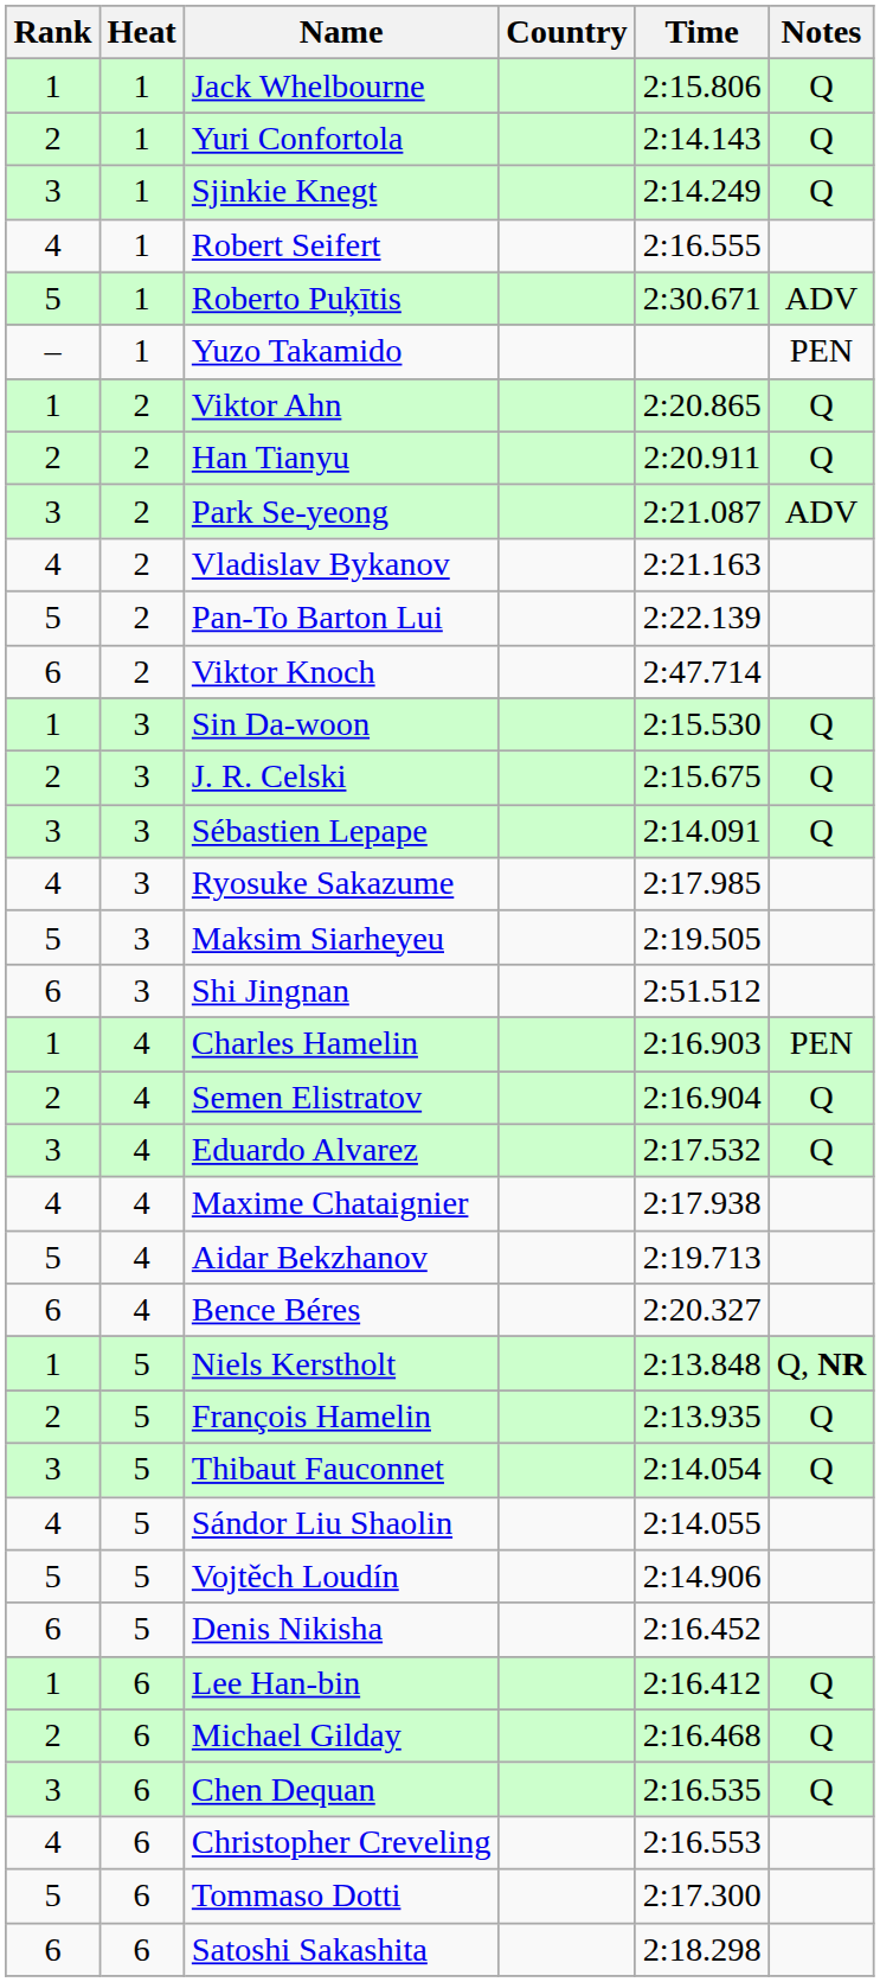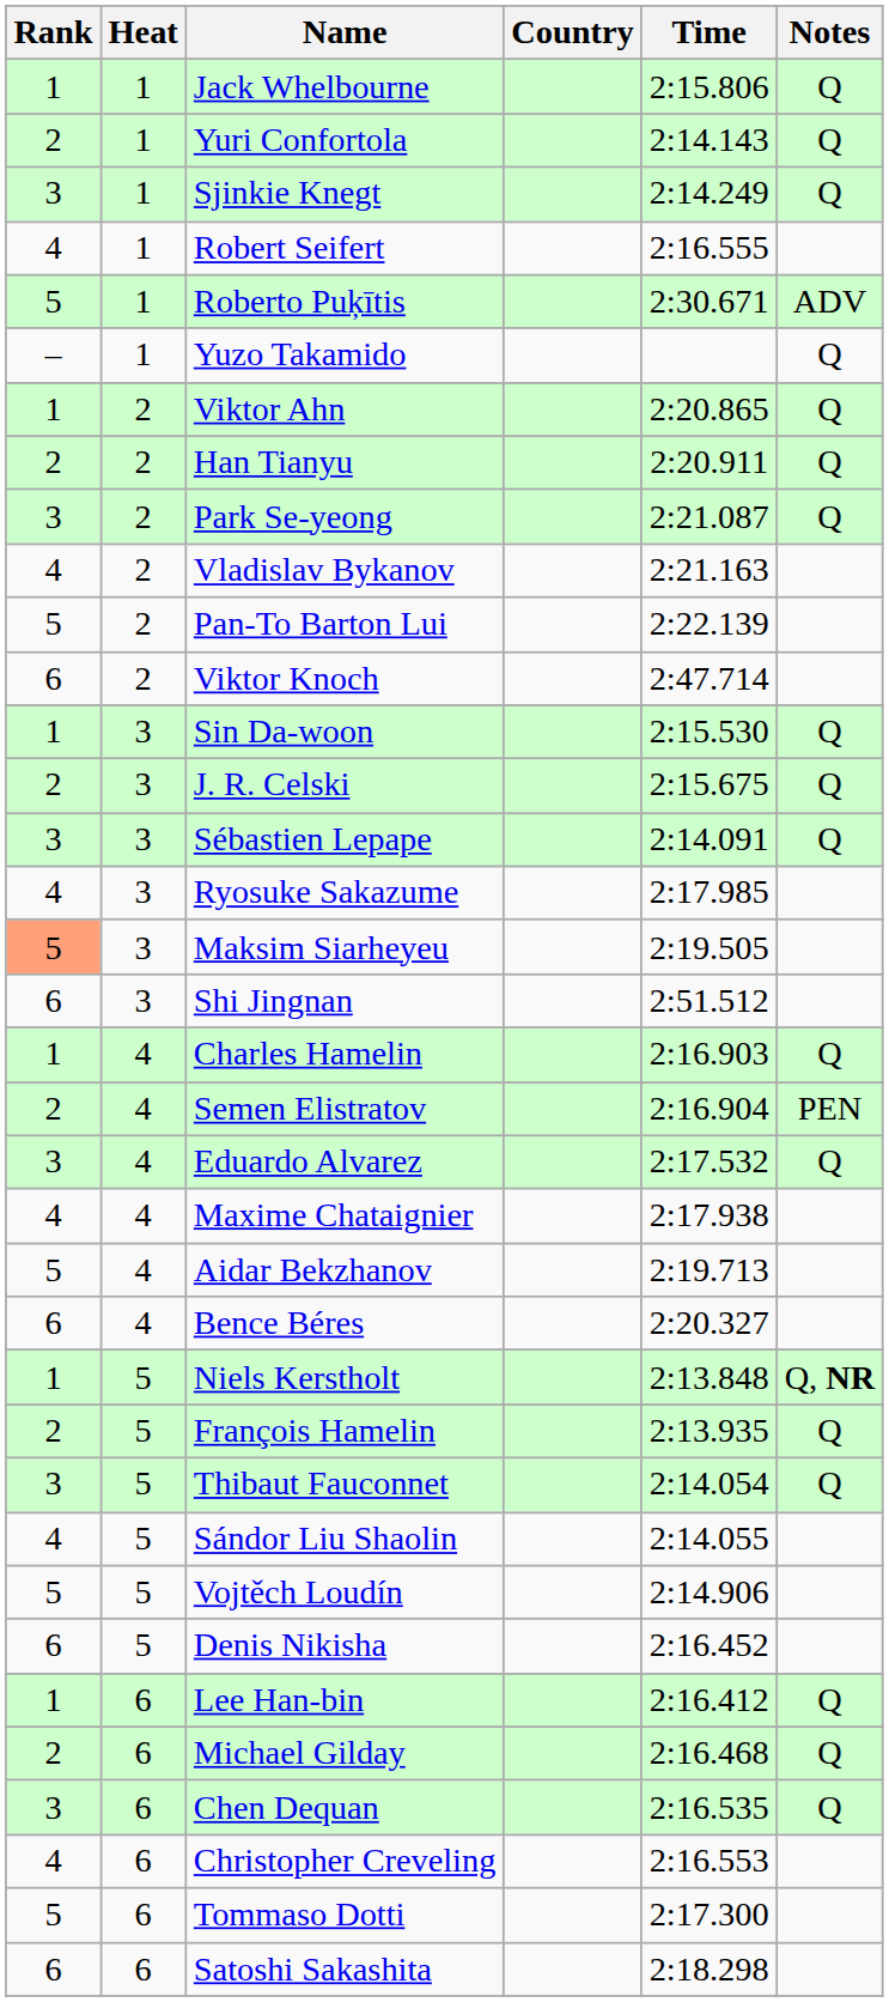 <table class="wikitable sortable" style="text-align:center">
 <tr>
 <th>Rank</th>
 <th>Heat</th>
 <th>Name</th>
 <th>Country</th>
 <th>Time</th>
 <th>Notes</th>
 </tr>
 <tr bgcolor=ccffcc>
 <td>1</td>
 <td>1</td>
 <td align=left><a href='#'>Jack Whelbourne</a></td>
 <td align=left></td>
 <td>2:15.806</td>
 <td>Q</td>
 </tr>
 <tr bgcolor=ccffcc>
 <td>2</td>
 <td>1</td>
 <td align=left><a href='#'>Yuri Confortola</a></td>
 <td align=left></td>
 <td>2:14.143</td>
 <td>Q</td>
 </tr>
 <tr bgcolor=ccffcc>
 <td>3</td>
 <td>1</td>
 <td align=left><a href='#'>Sjinkie Knegt</a></td>
 <td align=left></td>
 <td>2:14.249</td>
 <td>Q</td>
 </tr>
 <tr>
 <td>4</td>
 <td>1</td>
 <td align=left><a href='#'>Robert Seifert</a></td>
 <td align=left></td>
 <td>2:16.555</td>
 <td></td>
 </tr>
 <tr bgcolor=ccffcc>
 <td>5</td>
 <td>1</td>
 <td align=left><a href='#'>Roberto Puķītis</a></td>
 <td align=left></td>
 <td>2:30.671</td>
 <td>ADV</td>
 </tr>
 <tr>
 <td>–</td>
 <td>1</td>
 <td align=left><a href='#'>Yuzo Takamido</a></td>
 <td align=left></td>
 <td></td>
-<td>PEN</td>
+<td>Q</td>
 </tr>
 <tr bgcolor=ccffcc>
 <td>1</td>
 <td>2</td>
 <td align=left><a href='#'>Viktor Ahn</a></td>
 <td align=left></td>
 <td>2:20.865</td>
 <td>Q</td>
 </tr>
 <tr bgcolor=ccffcc>
 <td>2</td>
 <td>2</td>
 <td align=left><a href='#'>Han Tianyu</a></td>
 <td align=left></td>
 <td>2:20.911</td>
 <td>Q</td>
 </tr>
 <tr bgcolor=ccffcc>
 <td>3</td>
 <td>2</td>
 <td align=left><a href='#'>Park Se-yeong</a></td>
 <td align=left></td>
 <td>2:21.087</td>
-<td>ADV</td>
+<td>Q</td>
 </tr>
 <tr>
 <td>4</td>
 <td>2</td>
 <td align=left><a href='#'>Vladislav Bykanov</a></td>
 <td align=left></td>
 <td>2:21.163</td>
 <td></td>
 </tr>
 <tr>
 <td>5</td>
 <td>2</td>
 <td align=left><a href='#'>Pan-To Barton Lui</a></td>
 <td align=left></td>
 <td>2:22.139</td>
 <td></td>
 </tr>
 <tr>
 <td>6</td>
 <td>2</td>
 <td align=left><a href='#'>Viktor Knoch</a></td>
 <td align=left></td>
 <td>2:47.714</td>
 <td></td>
 </tr>
 <tr bgcolor=ccffcc>
 <td>1</td>
 <td>3</td>
 <td align=left><a href='#'>Sin Da-woon</a></td>
 <td align=left></td>
 <td>2:15.530</td>
 <td>Q</td>
 </tr>
 <tr bgcolor=ccffcc>
 <td>2</td>
 <td>3</td>
 <td align=left><a href='#'>J. R. Celski</a></td>
 <td align=left></td>
 <td>2:15.675</td>
 <td>Q</td>
 </tr>
 <tr bgcolor=ccffcc>
 <td>3</td>
 <td>3</td>
 <td align=left><a href='#'>Sébastien Lepape</a></td>
 <td align=left></td>
 <td>2:14.091</td>
 <td>Q</td>
 </tr>
 <tr>
 <td>4</td>
 <td>3</td>
 <td align=left><a href='#'>Ryosuke Sakazume</a></td>
 <td align=left></td>
 <td>2:17.985</td>
 <td></td>
 </tr>
 <tr>
-<td>5</td>
+<td style="background: lightsalmon;">5</td>
 <td>3</td>
 <td align=left><a href='#'>Maksim Siarheyeu</a></td>
 <td align=left></td>
 <td>2:19.505</td>
 <td></td>
 </tr>
 <tr>
 <td>6</td>
 <td>3</td>
 <td align=left><a href='#'>Shi Jingnan</a></td>
 <td align=left></td>
 <td>2:51.512</td>
 <td></td>
 </tr>
 <tr bgcolor=ccffcc>
 <td>1</td>
 <td>4</td>
 <td align=left><a href='#'>Charles Hamelin</a></td>
 <td align=left></td>
 <td>2:16.903</td>
-<td>PEN</td>
+<td>Q</td>
 </tr>
 <tr bgcolor=ccffcc>
 <td>2</td>
 <td>4</td>
 <td align=left><a href='#'>Semen Elistratov</a></td>
 <td align=left></td>
 <td>2:16.904</td>
-<td>Q</td>
+<td>PEN</td>
 </tr>
 <tr bgcolor=ccffcc>
 <td>3</td>
 <td>4</td>
 <td align=left><a href='#'>Eduardo Alvarez</a></td>
 <td align=left></td>
 <td>2:17.532</td>
 <td>Q</td>
 </tr>
 <tr>
 <td>4</td>
 <td>4</td>
 <td align=left><a href='#'>Maxime Chataignier</a></td>
 <td align=left></td>
 <td>2:17.938</td>
 <td></td>
 </tr>
 <tr>
 <td>5</td>
 <td>4</td>
 <td align=left><a href='#'>Aidar Bekzhanov</a></td>
 <td align=left></td>
 <td>2:19.713</td>
 <td></td>
 </tr>
 <tr>
 <td>6</td>
 <td>4</td>
 <td align=left><a href='#'>Bence Béres</a></td>
 <td align=left></td>
 <td>2:20.327</td>
 <td></td>
 </tr>
 <tr bgcolor=ccffcc>
 <td>1</td>
 <td>5</td>
 <td align=left><a href='#'>Niels Kerstholt</a></td>
 <td align=left></td>
 <td>2:13.848</td>
 <td>Q, <strong>NR</strong></td>
 </tr>
 <tr bgcolor=ccffcc>
 <td>2</td>
 <td>5</td>
 <td align=left><a href='#'>François Hamelin</a></td>
 <td align=left></td>
 <td>2:13.935</td>
 <td>Q</td>
 </tr>
 <tr bgcolor=ccffcc>
 <td>3</td>
 <td>5</td>
 <td align=left><a href='#'>Thibaut Fauconnet</a></td>
 <td align=left></td>
 <td>2:14.054</td>
 <td>Q</td>
 </tr>
 <tr>
 <td>4</td>
 <td>5</td>
 <td align=left><a href='#'>Sándor Liu Shaolin</a></td>
 <td align=left></td>
 <td>2:14.055</td>
 <td></td>
 </tr>
 <tr>
 <td>5</td>
 <td>5</td>
 <td align=left><a href='#'>Vojtěch Loudín</a></td>
 <td align=left></td>
 <td>2:14.906</td>
 <td></td>
 </tr>
 <tr>
 <td>6</td>
 <td>5</td>
 <td align=left><a href='#'>Denis Nikisha</a></td>
 <td align=left></td>
 <td>2:16.452</td>
 <td></td>
 </tr>
 <tr bgcolor=ccffcc>
 <td>1</td>
 <td>6</td>
 <td align=left><a href='#'>Lee Han-bin</a></td>
 <td align=left></td>
 <td>2:16.412</td>
 <td>Q</td>
 </tr>
 <tr bgcolor=ccffcc>
 <td>2</td>
 <td>6</td>
 <td align=left><a href='#'>Michael Gilday</a></td>
 <td align=left></td>
 <td>2:16.468</td>
 <td>Q</td>
 </tr>
 <tr bgcolor=ccffcc>
 <td>3</td>
 <td>6</td>
 <td align=left><a href='#'>Chen Dequan</a></td>
 <td align=left></td>
 <td>2:16.535</td>
 <td>Q</td>
 </tr>
 <tr>
 <td>4</td>
 <td>6</td>
 <td align=left><a href='#'>Christopher Creveling</a></td>
 <td align=left></td>
 <td>2:16.553</td>
 <td></td>
 </tr>
 <tr>
 <td>5</td>
 <td>6</td>
 <td align=left><a href='#'>Tommaso Dotti</a></td>
 <td align=left></td>
 <td>2:17.300</td>
 <td></td>
 </tr>
 <tr>
 <td>6</td>
 <td>6</td>
 <td align=left><a href='#'>Satoshi Sakashita</a></td>
 <td align=left></td>
 <td>2:18.298</td>
 <td></td>
 </tr>
 </table>
